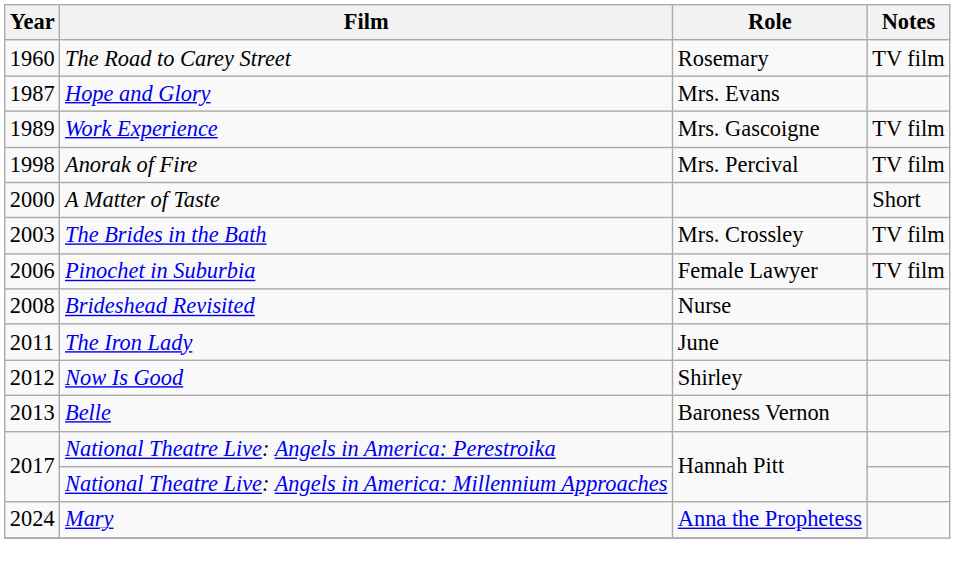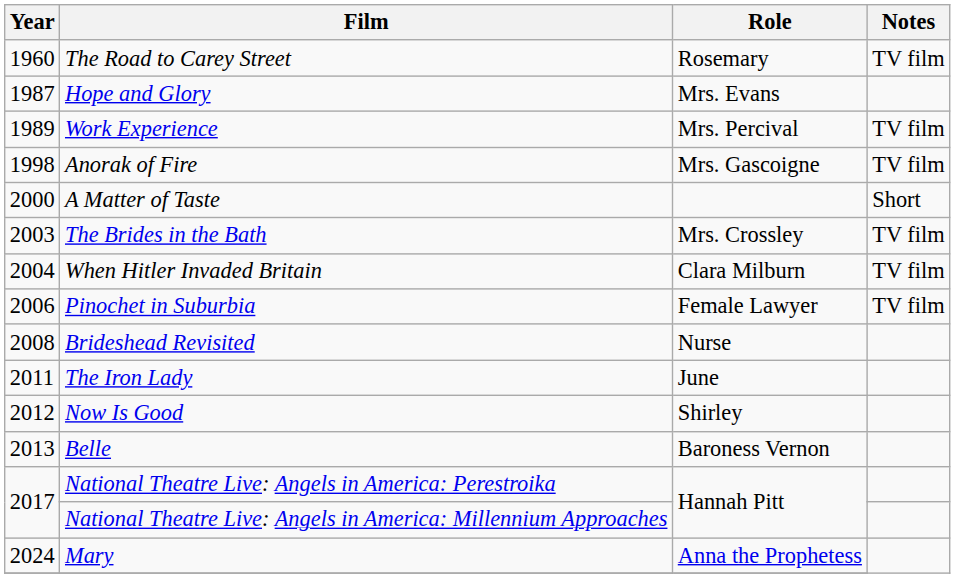 <table class="wikitable">
 <tr>
 <th>Year</th>
 <th>Film</th>
 <th>Role</th>
 <th>Notes</th>
 </tr>
 <tr>
 <td>1960</td>
 <td><em>The Road to Carey Street</em></td>
 <td>Rosemary</td>
 <td>TV film</td>
 </tr>
 <tr>
 <td>1987</td>
 <td><em><a href='#'>Hope and Glory</a></em></td>
 <td>Mrs. Evans</td>
 <td></td>
 </tr>
 <tr>
 <td>1989</td>
 <td><em><a href='#'>Work Experience</a></em></td>
-<td>Mrs. Gascoigne</td>
+<td>Mrs. Percival</td>
 <td>TV film</td>
 </tr>
 <tr>
 <td>1998</td>
 <td><em>Anorak of Fire</em></td>
-<td>Mrs. Percival</td>
+<td>Mrs. Gascoigne</td>
 <td>TV film</td>
 </tr>
 <tr>
 <td>2000</td>
 <td><em>A Matter of Taste</em></td>
 <td></td>
 <td>Short</td>
 </tr>
 <tr>
 <td>2003</td>
 <td><em><a href='#'>The Brides in the Bath</a></em></td>
 <td>Mrs. Crossley</td>
+<td>TV film</td>
+</tr>
+<tr>
+<td>2004</td>
+<td><em>When Hitler Invaded Britain</em></td>
+<td>Clara Milburn</td>
 <td>TV film</td>
 </tr>
 <tr>
 <td>2006</td>
 <td><em><a href='#'>Pinochet in Suburbia</a></em></td>
 <td>Female Lawyer</td>
 <td>TV film</td>
 </tr>
 <tr>
 <td>2008</td>
 <td><em><a href='#'>Brideshead Revisited</a></em></td>
 <td>Nurse</td>
 <td></td>
 </tr>
 <tr>
 <td>2011</td>
 <td><em><a href='#'>The Iron Lady</a></em></td>
 <td>June</td>
 <td></td>
 </tr>
 <tr>
 <td>2012</td>
 <td><em><a href='#'>Now Is Good</a></em></td>
 <td>Shirley</td>
 <td></td>
 </tr>
 <tr>
 <td>2013</td>
 <td><em><a href='#'>Belle</a></em></td>
 <td>Baroness Vernon</td>
 <td></td>
 </tr>
 <tr>
 <td rowspan="2">2017</td>
 <td><em><a href='#'>National Theatre Live</a>: <a href='#'>Angels in America: Perestroika</a></em></td>
 <td rowspan="2">Hannah Pitt</td>
 <td></td>
 </tr>
 <tr>
 <td><em><a href='#'>National Theatre Live</a>: <a href='#'>Angels in America: Millennium Approaches</a></em></td>
 <td></td>
 </tr>
 <tr>
 <td rowspan="1">2024</td>
 <td><em><a href='#'>Mary</a></em></td>
 <td><a href='#'>Anna the Prophetess</a></td>
 </tr>
 <tr>
 </tr>
 </table>
